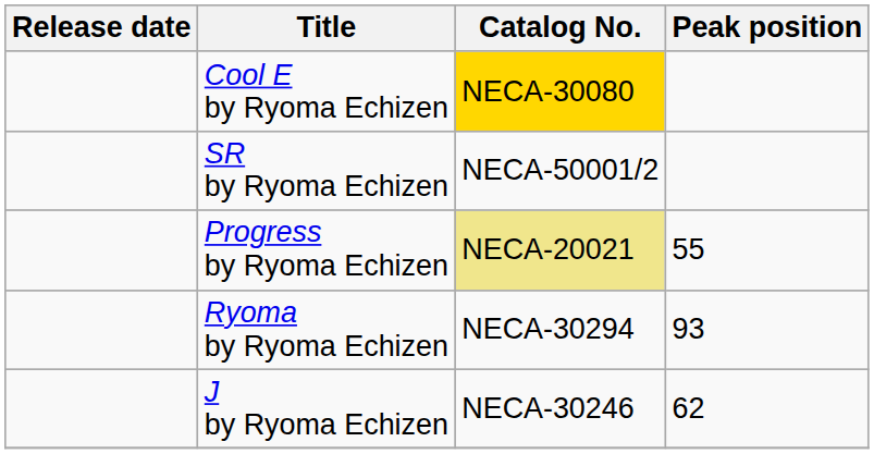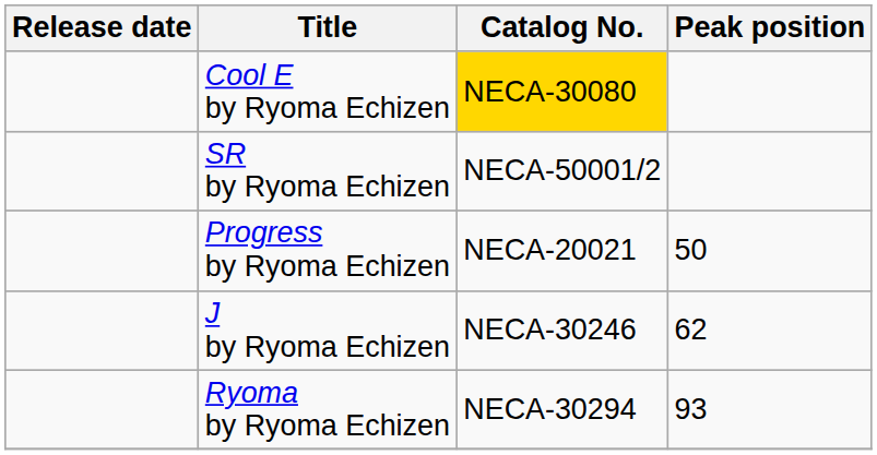 <table class="wikitable">
 <tr>
 <th>Release date</th>
 <th>Title</th>
 <th>Catalog No.</th>
 <th>Peak position</th>
 </tr>
 <tr>
 <td></td>
 <td><em><a href='#'>Cool E</a></em><br>by Ryoma Echizen</td>
 <td style="background: gold;">NECA-30080</td>
 <td> </td>
 </tr>
 <tr>
 <td></td>
 <td><em><a href='#'>SR</a></em>  <br>by Ryoma Echizen</td>
 <td>NECA-50001/2</td>
 <td> </td>
 </tr>
 <tr>
 <td></td>
 <td><em><a href='#'>Progress</a></em> <br>by Ryoma Echizen</td>
-<td style="background: khaki;">NECA-20021</td>
-<td>55</td>
+<td>NECA-20021</td>
+<td>50</td>
+</tr>
+<tr>
+<td></td>
+<td><em><a href='#'>J</a></em> <br>by Ryoma Echizen</td>
+<td>NECA-30246</td>
+<td>62</td>
 </tr>
 <tr>
 <td></td>
 <td><em><a href='#'>Ryoma</a></em> <br>by Ryoma Echizen</td>
 <td>NECA-30294</td>
 <td>93</td>
 </tr>
 <tr>
-<td></td>
-<td><em><a href='#'>J</a></em> <br>by Ryoma Echizen</td>
-<td>NECA-30246</td>
-<td>62</td>
-</tr>
-<tr>
 </tr>
 </table>
